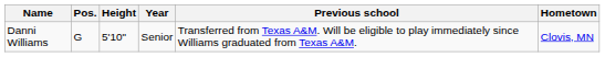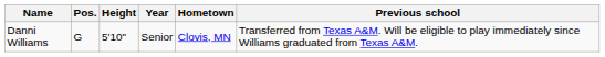 <table class="wikitable sortable" border="1">
 <tr>
 <th>Name</th>
 <th>Pos.</th>
 <th>Height</th>
 <th>Year</th>
+<th>Hometown</th>
 <th class="unsortable">Previous school</th>
-<th>Hometown</th>
 </tr>
 <tr>
 <td>Danni Williams</td>
 <td>G</td>
 <td>5'10"</td>
 <td>Senior</td>
+<td><a href='#'>Clovis, MN</a></td>
 <td>Transferred from <a href='#'>Texas A&M</a>. Will be eligible to play immediately since Williams graduated from <a href='#'>Texas A&M</a>.</td>
-<td><a href='#'>Clovis, MN</a></td>
 </tr>
 </table>
